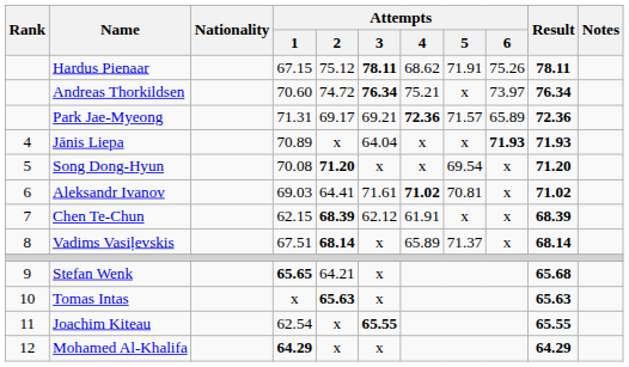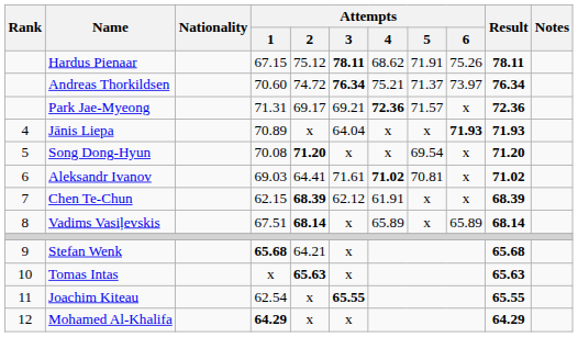 <table class="wikitable sortable" style="text-align:center">
 <tr>
 <th rowspan=2>Rank</th>
 <th rowspan=2>Name</th>
 <th rowspan=2>Nationality</th>
 <th colspan=6>Attempts</th>
 <th rowspan=2>Result</th>
 <th rowspan=2>Notes</th>
 </tr>
 <tr>
 <th>1</th>
 <th>2</th>
 <th>3</th>
 <th>4</th>
 <th>5</th>
 <th>6</th>
 </tr>
 <tr>
 <td></td>
 <td align=left><a href='#'>Hardus Pienaar</a></td>
 <td align=left></td>
 <td>67.15</td>
 <td>75.12</td>
 <td><strong>78.11</strong></td>
 <td>68.62</td>
 <td>71.91</td>
 <td>75.26</td>
 <td><strong>78.11</strong></td>
 <td></td>
 </tr>
 <tr>
 <td></td>
 <td align=left><a href='#'>Andreas Thorkildsen</a></td>
 <td align=left></td>
 <td>70.60</td>
 <td>74.72</td>
 <td><strong>76.34</strong></td>
 <td>75.21</td>
-<td>x</td>
+<td>71.37</td>
 <td>73.97</td>
 <td><strong>76.34</strong></td>
 <td></td>
 </tr>
 <tr>
 <td></td>
 <td align=left><a href='#'>Park Jae-Myeong</a></td>
 <td align=left></td>
 <td>71.31</td>
 <td>69.17</td>
 <td>69.21</td>
 <td><strong>72.36</strong></td>
 <td>71.57</td>
-<td>65.89</td>
+<td>x</td>
 <td><strong>72.36</strong></td>
 <td></td>
 </tr>
 <tr>
 <td>4</td>
 <td align=left><a href='#'>Jānis Liepa</a></td>
 <td align=left></td>
 <td>70.89</td>
 <td>x</td>
 <td>64.04</td>
 <td>x</td>
 <td>x</td>
 <td><strong>71.93</strong></td>
 <td><strong>71.93</strong></td>
 <td></td>
 </tr>
 <tr>
 <td>5</td>
 <td align=left><a href='#'>Song Dong-Hyun</a></td>
 <td align=left></td>
 <td>70.08</td>
 <td><strong>71.20</strong></td>
 <td>x</td>
 <td>x</td>
 <td>69.54</td>
 <td>x</td>
 <td><strong>71.20</strong></td>
 <td></td>
 </tr>
 <tr>
 <td>6</td>
 <td align=left><a href='#'>Aleksandr Ivanov</a></td>
 <td align=left></td>
 <td>69.03</td>
 <td>64.41</td>
 <td>71.61</td>
 <td><strong>71.02</strong></td>
 <td>70.81</td>
 <td>x</td>
 <td><strong>71.02</strong></td>
 <td></td>
 </tr>
 <tr>
 <td>7</td>
 <td align=left><a href='#'>Chen Te-Chun</a></td>
 <td align=left></td>
 <td>62.15</td>
 <td><strong>68.39</strong></td>
 <td>62.12</td>
 <td>61.91</td>
 <td>x</td>
 <td>x</td>
 <td><strong>68.39</strong></td>
 <td></td>
 </tr>
 <tr>
 <td>8</td>
 <td align=left><a href='#'>Vadims Vasiļevskis</a></td>
 <td align=left></td>
 <td>67.51</td>
 <td><strong>68.14</strong></td>
 <td>x</td>
 <td>65.89</td>
-<td>71.37</td>
 <td>x</td>
+<td>65.89</td>
 <td><strong>68.14</strong></td>
 <td></td>
 </tr>
 <tr>
 <td colspan=11 bgcolor=lightgray></td>
 </tr>
 <tr>
 <td>9</td>
 <td align=left><a href='#'>Stefan Wenk</a></td>
 <td align=left></td>
-<td><strong>65.65</strong></td>
+<td><strong>65.68</strong></td>
 <td>64.21</td>
 <td>x</td>
 <td colspan=3></td>
 <td><strong>65.68</strong></td>
 <td></td>
 </tr>
 <tr>
 <td>10</td>
 <td align=left><a href='#'>Tomas Intas</a></td>
 <td align=left></td>
 <td>x</td>
 <td><strong>65.63</strong></td>
 <td>x</td>
 <td colspan=3></td>
 <td><strong>65.63</strong></td>
 <td></td>
 </tr>
 <tr>
 <td>11</td>
 <td align=left><a href='#'>Joachim Kiteau</a></td>
 <td align=left></td>
 <td>62.54</td>
 <td>x</td>
 <td><strong>65.55</strong></td>
 <td colspan=3></td>
 <td><strong>65.55</strong></td>
 <td></td>
 </tr>
 <tr>
 <td>12</td>
 <td align=left><a href='#'>Mohamed Al-Khalifa</a></td>
 <td align=left></td>
 <td><strong>64.29</strong></td>
 <td>x</td>
 <td>x</td>
 <td colspan=3></td>
 <td><strong>64.29</strong></td>
 <td></td>
 </tr>
 </table>
